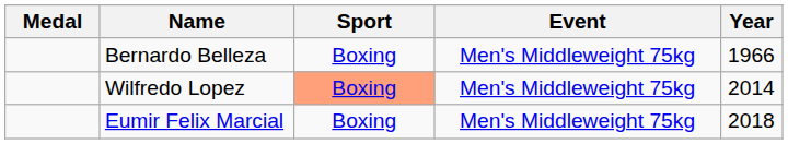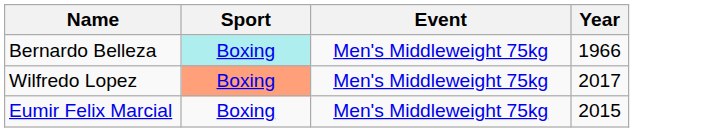 <table class="wikitable"  style="font-size:100%;  text-align:center;">
 <tr>
-<th width="65">Medal</th>
 <th width="140">Name</th>
 <th width="100">Sport</th>
 <th width="210">Event</th>
 <th width="40">Year</th>
 </tr>
 <tr>
-<td></td>
 <td align=left>Bernardo Belleza</td>
-<td><a href='#'>Boxing</a></td>
+<td style="background: paleturquoise;"><a href='#'>Boxing</a></td>
 <td><a href='#'>Men's Middleweight 75kg</a></td>
 <td>1966</td>
 </tr>
 <tr>
-<td></td>
 <td align=left>Wilfredo Lopez</td>
 <td style="background: lightsalmon;"><a href='#'>Boxing</a></td>
 <td><a href='#'>Men's Middleweight 75kg</a></td>
-<td>2014</td>
+<td>2017</td>
 </tr>
 <tr>
-<td></td>
 <td align=left><a href='#'>Eumir Felix Marcial</a></td>
 <td><a href='#'>Boxing</a></td>
 <td><a href='#'>Men's Middleweight 75kg</a></td>
-<td>2018</td>
+<td>2015</td>
 </tr>
 </table>
